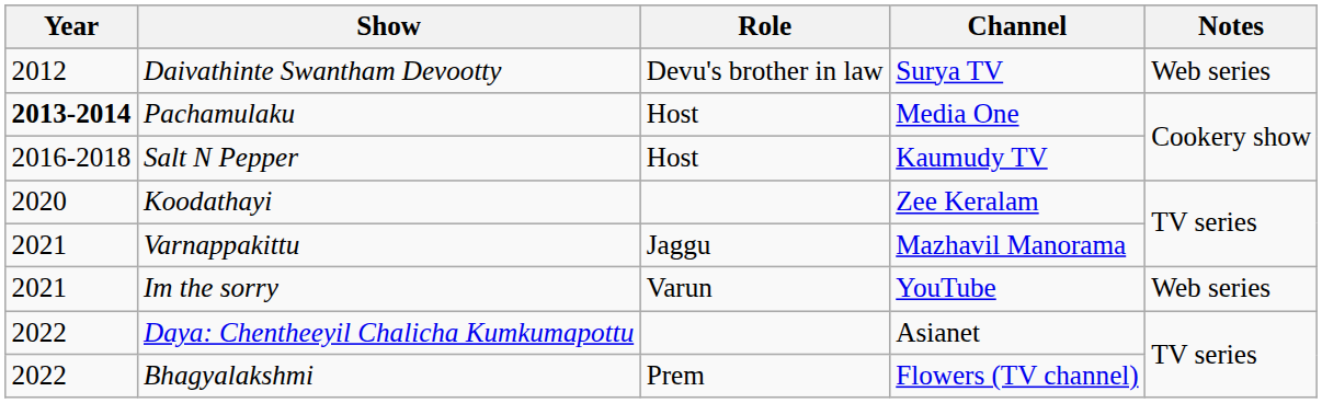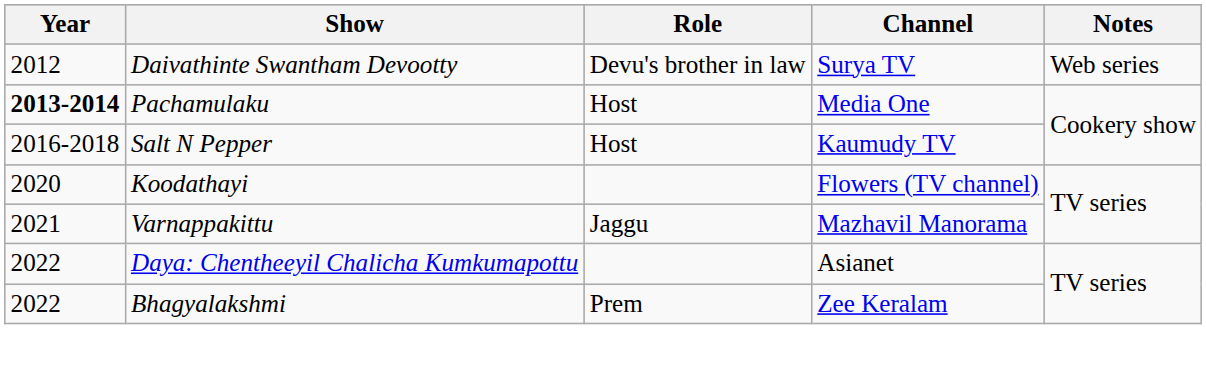 <table class="wikitable sortable" style="font-size:100%;">
 <tr style="background:#ccc; text-align:center;">
 <th>Year</th>
 <th>Show</th>
 <th>Role</th>
 <th>Channel</th>
 <th>Notes</th>
 </tr>
 <tr>
 <td>2012</td>
 <td><em>Daivathinte Swantham Devootty</em></td>
 <td>Devu's brother in law</td>
 <td><a href='#'>Surya TV</a></td>
 <td>Web series</td>
 </tr>
 <tr>
 <td><strong>2013-2014</strong></td>
 <td><em>Pachamulaku</em></td>
 <td>Host</td>
 <td><a href='#'>Media One</a></td>
 <td rowspan=2>Cookery show</td>
 </tr>
 <tr>
 <td>2016-2018</td>
 <td><em>Salt N Pepper</em></td>
 <td>Host</td>
 <td><a href='#'>Kaumudy TV</a></td>
 </tr>
 <tr>
 <td>2020</td>
 <td><em>Koodathayi</em></td>
 <td></td>
-<td><a href='#'>Zee Keralam</a></td>
+<td><a href='#'>Flowers (TV channel)</a></td>
 <td rowspan=2>TV series</td>
 </tr>
 <tr>
 <td>2021</td>
 <td><em>Varnappakittu</em></td>
 <td>Jaggu</td>
 <td><a href='#'>Mazhavil Manorama</a></td>
-</tr>
-<tr>
-<td>2021</td>
-<td><em>Im the sorry</em></td>
-<td>Varun</td>
-<td><a href='#'>YouTube</a></td>
-<td>Web series</td>
 </tr>
 <tr>
 <td>2022</td>
 <td><em><a href='#'>Daya: Chentheeyil Chalicha Kumkumapottu</a></em></td>
 <td></td>
 <td>Asianet</td>
 <td rowspan=2>TV series</td>
 </tr>
 <tr>
 <td>2022</td>
 <td><em>Bhagyalakshmi</em></td>
 <td>Prem</td>
-<td><a href='#'>Flowers (TV channel)</a></td>
+<td><a href='#'>Zee Keralam</a></td>
 </tr>
 </table>
